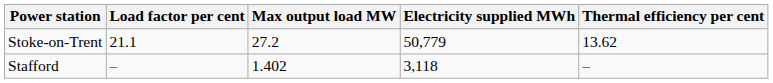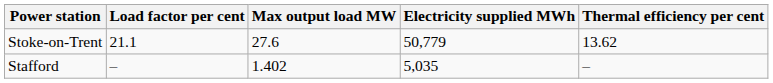 <table class="wikitable">
 <tr>
 <th>Power station</th>
 <th>Load factor per cent</th>
 <th>Max output load   MW</th>
 <th>Electricity supplied MWh</th>
 <th>Thermal efficiency per cent</th>
 </tr>
 <tr>
 <td>Stoke-on-Trent</td>
 <td>21.1</td>
-<td>27.2</td>
+<td>27.6</td>
 <td>50,779</td>
 <td>13.62</td>
 </tr>
 <tr>
 <td>Stafford</td>
 <td>–</td>
 <td>1.402</td>
-<td>3,118</td>
+<td>5,035</td>
 <td>–</td>
 </tr>
 </table>
